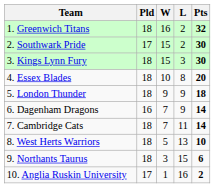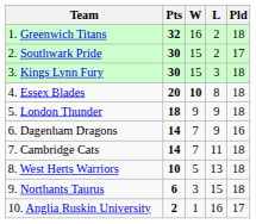 <table class="wikitable" style="text-align: center;">
 <tr>
 <th style="width:200px;">Team</th>
-<th style="width:20px;" abbr="Played">Pld</th>
+<th style="width:20px;" abbr="Points">Pts</th>
 <th style="width:20px;" abbr="Won">W</th>
 <th style="width:20px;" abbr="Lost">L</th>
-<th style="width:20px;" abbr="Points">Pts</th>
+<th style="width:20px;" abbr="Played">Pld</th>
 </tr>
 <tr style="background:#cfc;">
 <td style="text-align:left;">1. <a href='#'>Greenwich Titans</a></td>
-<td>18</td>
+<td><strong>32</strong></td>
 <td>16</td>
 <td>2</td>
-<td><strong>32</strong></td>
+<td>18</td>
 </tr>
 <tr style="background:#cfc;">
 <td style="text-align:left;">2. <a href='#'>Southwark Pride</a></td>
-<td>17</td>
+<td><strong>30</strong></td>
 <td>15</td>
 <td>2</td>
-<td><strong>30</strong></td>
+<td>17</td>
 </tr>
 <tr style="background:#cfc;">
 <td style="text-align:left;">3. <a href='#'>Kings Lynn Fury</a></td>
-<td>18</td>
+<td><strong>30</strong></td>
 <td>15</td>
 <td>3</td>
-<td><strong>30</strong></td>
+<td>18</td>
 </tr>
 <tr style="background:;">
 <td style="text-align:left;">4. <a href='#'>Essex Blades</a></td>
+<td><strong>20</strong></td>
+<td><strong>10</strong></td>
+<td>8</td>
 <td>18</td>
-<td>10</td>
-<td>8</td>
-<td><strong>20</strong></td>
 </tr>
 <tr style="background: ;">
 <td style="text-align:left;">5. <a href='#'>London Thunder</a></td>
-<td>18</td>
+<td><strong>18</strong></td>
 <td>9</td>
 <td>9</td>
-<td><strong>18</strong></td>
+<td>18</td>
 </tr>
 <tr style="background:;">
 <td style="text-align:left;">6. Dagenham Dragons</td>
-<td>16</td>
+<td><strong>14</strong></td>
 <td>7</td>
 <td>9</td>
-<td><strong>14</strong></td>
+<td>16</td>
 </tr>
 <tr style="background: ;">
 <td style="text-align:left;">7. Cambridge Cats</td>
-<td>18</td>
+<td><strong>14</strong></td>
 <td>7</td>
 <td>11</td>
-<td><strong>14</strong></td>
+<td>18</td>
 </tr>
 <tr style="background: ;">
 <td style="text-align:left;">8. <a href='#'>West Herts Warriors</a></td>
-<td>18</td>
+<td><strong>10</strong></td>
 <td>5</td>
 <td>13</td>
-<td><strong>10</strong></td>
+<td>18</td>
 </tr>
 <tr style="background: ;">
 <td style="text-align:left;">9. <a href='#'>Northants Taurus</a></td>
-<td>18</td>
+<td><strong>6</strong></td>
 <td>3</td>
 <td>15</td>
-<td><strong>6</strong></td>
+<td>18</td>
 </tr>
 <tr style="background: ;">
 <td style="text-align:left;">10. <a href='#'>Anglia Ruskin University</a></td>
-<td>17</td>
+<td><strong>2</strong></td>
 <td>1</td>
 <td>16</td>
-<td><strong>2</strong></td>
+<td>17</td>
 </tr>
 </table>
